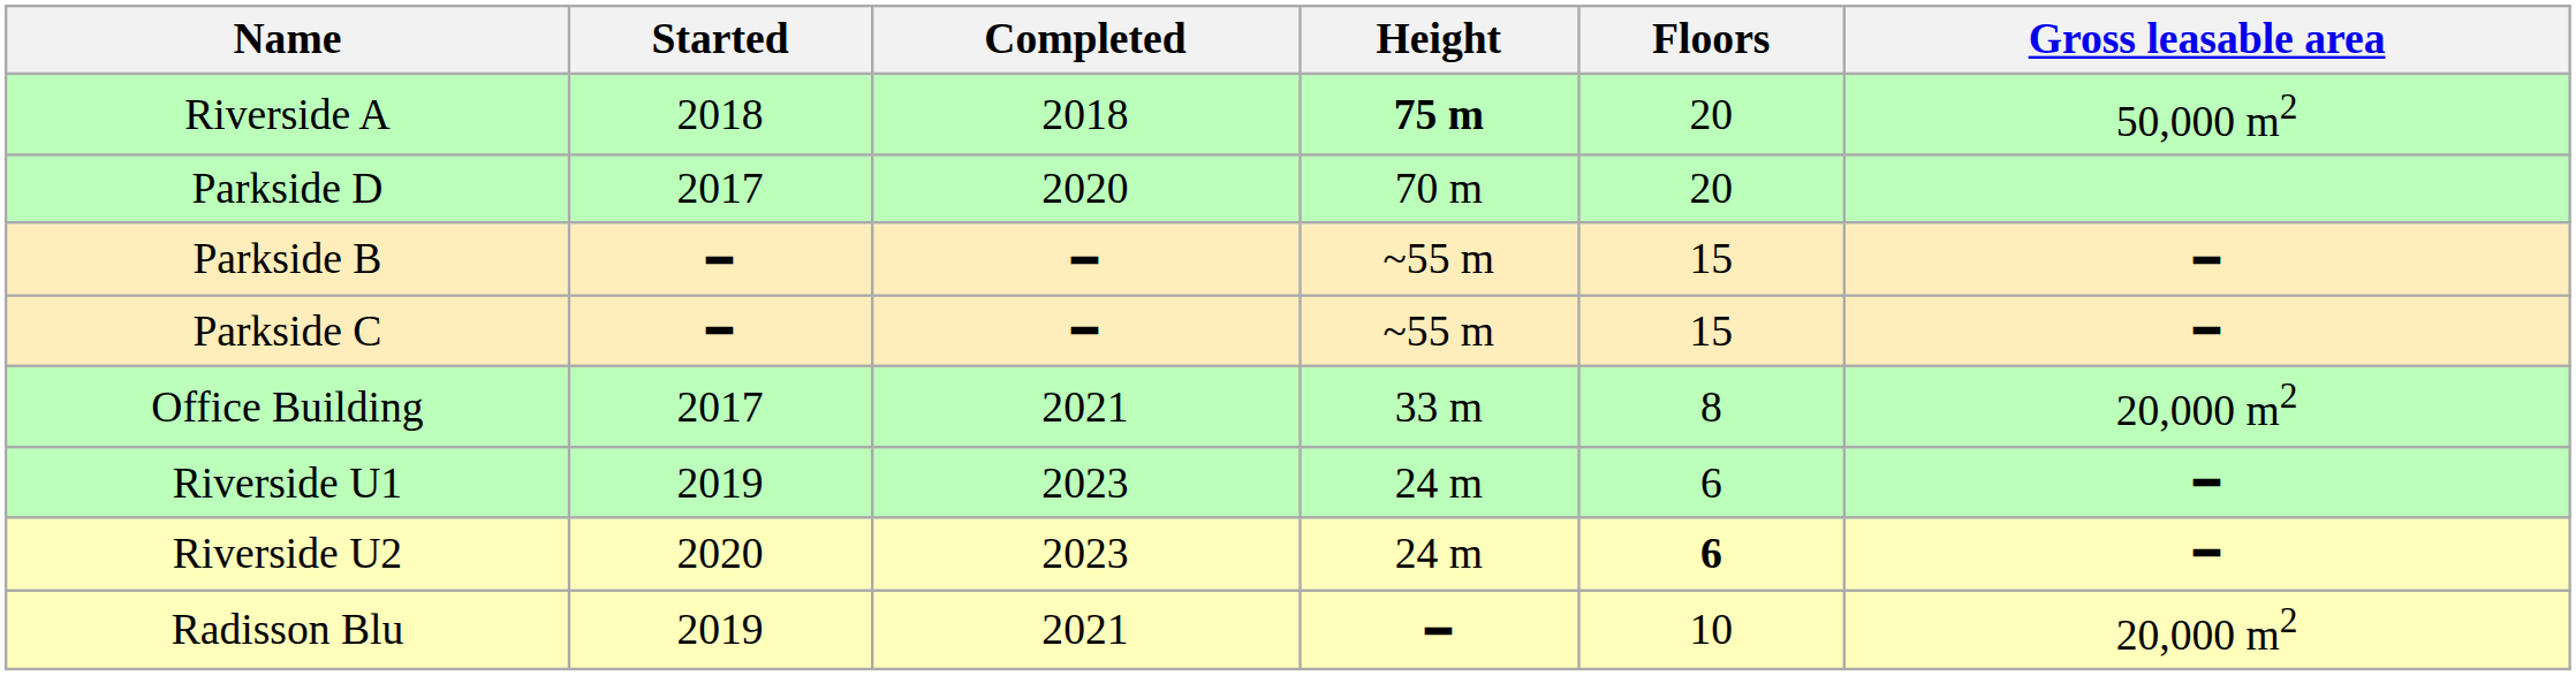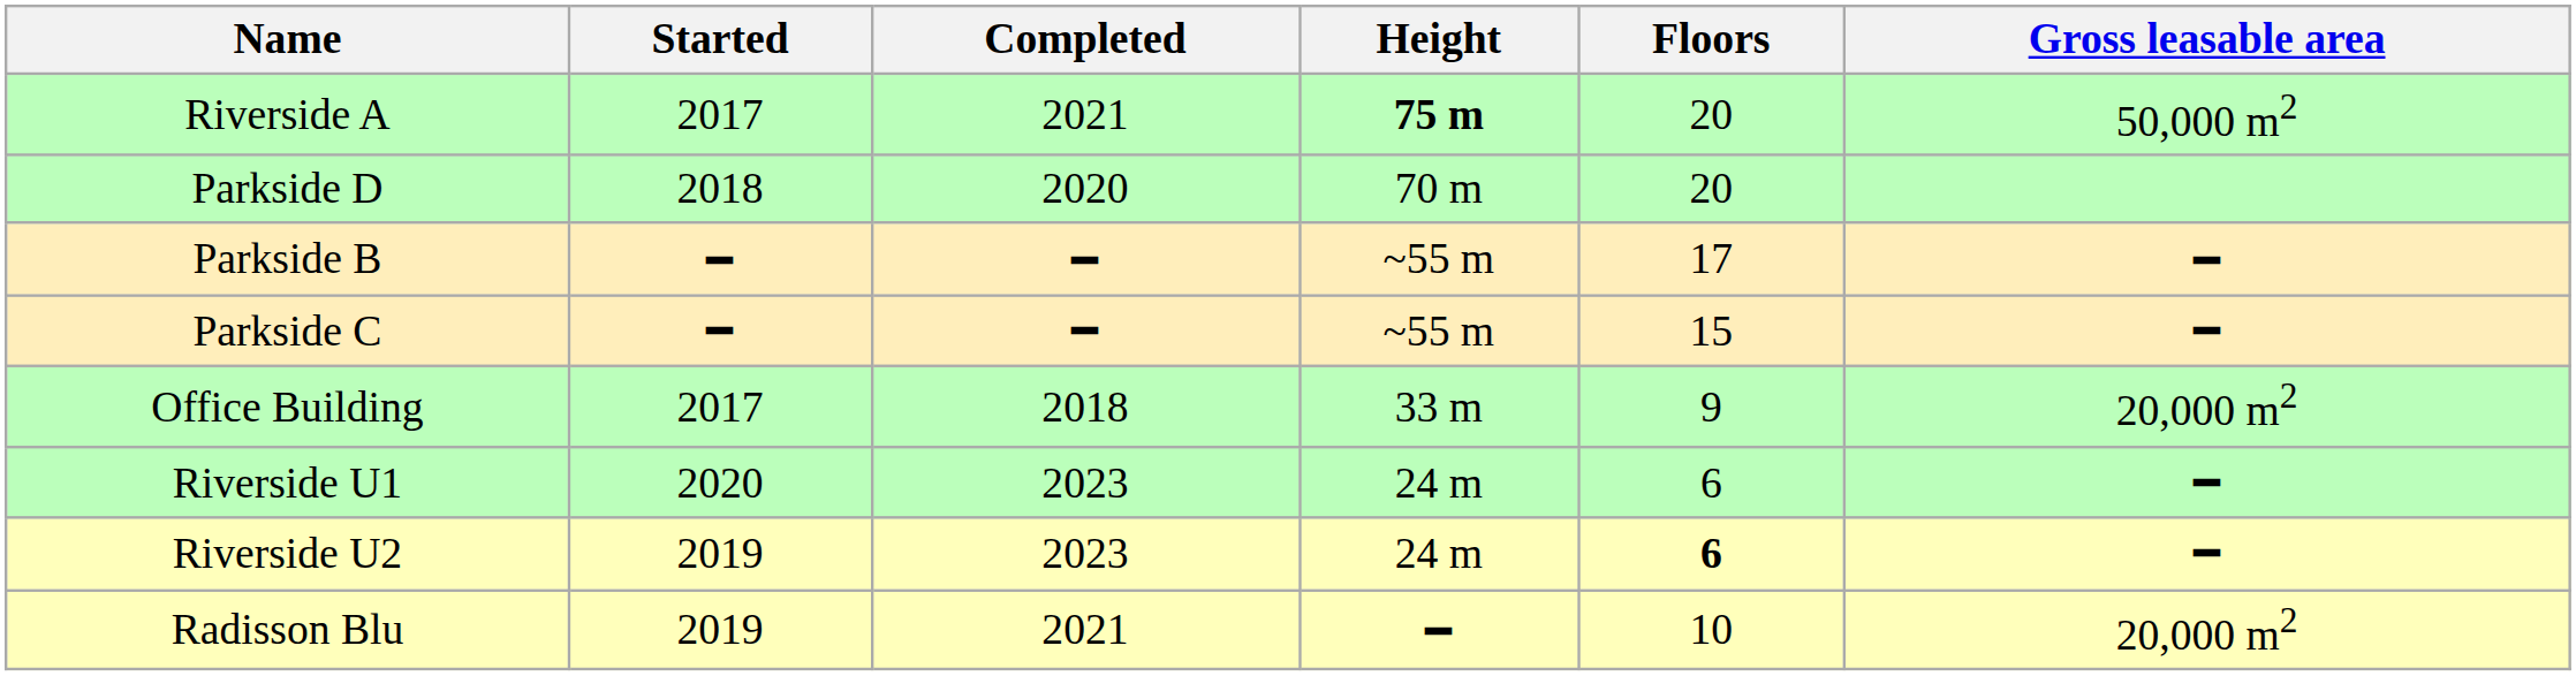 <table class="wikitable sortable" style="text-align:center; width:75%">
 <tr>
 <th>Name</th>
 <th>Started</th>
 <th>Completed</th>
 <th>Height</th>
 <th>Floors</th>
 <th><a href='#'>Gross leasable area</a></th>
 </tr>
 <tr bgcolor="bbffbb">
 <td>Riverside A</td>
-<td>2018</td>
-<td>2018</td>
+<td>2017</td>
+<td>2021</td>
 <td><strong>75 m</strong></td>
 <td>20</td>
 <td>50,000 m<sup>2</sup></td>
 </tr>
 <tr bgcolor="bbffbb">
 <td>Parkside D</td>
-<td>2017</td>
+<td>2018</td>
 <td>2020</td>
 <td>70 m</td>
 <td>20</td>
 <td></td>
 </tr>
 <tr bgcolor="ffeebb">
 <td>Parkside B</td>
 <td>━</td>
 <td>━</td>
 <td>~55 m</td>
-<td>15</td>
+<td>17</td>
 <td>━</td>
 </tr>
 <tr bgcolor="ffeebb">
 <td>Parkside C</td>
 <td>━</td>
 <td>━</td>
 <td>~55 m</td>
 <td>15</td>
 <td>━</td>
 </tr>
 <tr bgcolor="bbffbb">
 <td>Office Building</td>
 <td>2017</td>
-<td>2021</td>
+<td>2018</td>
 <td>33 m</td>
-<td>8</td>
+<td>9</td>
 <td>20,000 m<sup>2</sup></td>
 </tr>
 <tr bgcolor="bbffbb">
 <td>Riverside U1</td>
-<td>2019</td>
+<td>2020</td>
 <td>2023</td>
 <td>24 m</td>
 <td>6</td>
 <td>━</td>
 </tr>
 <tr bgcolor="ffffbb">
 <td>Riverside U2</td>
-<td>2020</td>
+<td>2019</td>
 <td>2023</td>
 <td>24 m</td>
 <td><strong>6</strong></td>
 <td>━</td>
 </tr>
 <tr bgcolor="ffffbb">
 <td>Radisson Blu</td>
 <td>2019</td>
 <td>2021</td>
 <td>━</td>
 <td>10</td>
 <td>20,000 m<sup>2</sup></td>
 </tr>
 </table>
